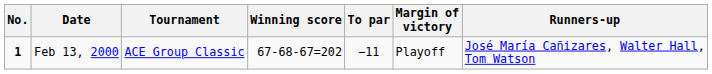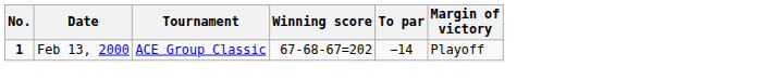 <table class="wikitable" style="font-size:95%;">
 <tr>
 <th>No.</th>
 <th>Date</th>
 <th>Tournament</th>
 <th>Winning score</th>
 <th>To par</th>
 <th>Margin of<br>victory</th>
-<th>Runners-up</th>
 </tr>
 <tr>
 <td align=center><strong>1</strong></td>
 <td>Feb 13, <a href='#'>2000</a></td>
 <td><a href='#'>ACE Group Classic</a></td>
 <td align=right>67-68-67=202</td>
-<td align=center>−11</td>
+<td align=center>−14</td>
 <td>Playoff</td>
-<td> <a href='#'>José María Cañizares</a>,  <a href='#'>Walter Hall</a>,<br> <a href='#'>Tom Watson</a></td>
 </tr>
 </table>
